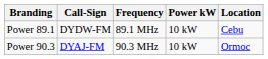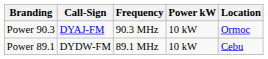 <table class="wikitable">
 <tr>
 <th>Branding</th>
 <th>Call-Sign</th>
 <th>Frequency</th>
 <th>Power kW</th>
 <th>Location</th>
 </tr>
 <tr>
+<td>Power 90.3</td>
+<td><a href='#'>DYAJ-FM</a></td>
+<td>90.3 MHz</td>
+<td>10 kW</td>
+<td><a href='#'>Ormoc</a></td>
+</tr>
+<tr>
 <td>Power 89.1</td>
 <td>DYDW-FM</td>
 <td>89.1 MHz</td>
 <td>10 kW</td>
 <td><a href='#'>Cebu</a></td>
 </tr>
-<tr>
-<td>Power 90.3</td>
-<td><a href='#'>DYAJ-FM</a></td>
-<td>90.3 MHz</td>
-<td>10 kW</td>
-<td><a href='#'>Ormoc</a></td>
-</tr>
 </table>
